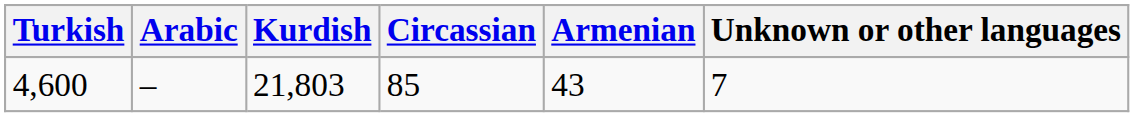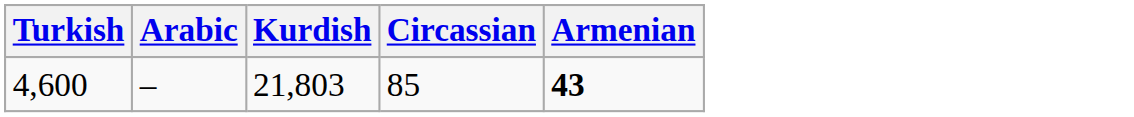 <table class="wikitable">
 <tr>
 <th><a href='#'>Turkish</a></th>
 <th><a href='#'>Arabic</a></th>
 <th><a href='#'>Kurdish</a></th>
 <th><a href='#'>Circassian</a></th>
 <th><a href='#'>Armenian</a></th>
-<th>Unknown or other languages</th>
 </tr>
 <tr>
 <td>4,600</td>
 <td>–</td>
 <td>21,803</td>
 <td>85</td>
-<td>43</td>
-<td>7</td>
+<td><strong>43</strong></td>
 </tr>
 </table>
